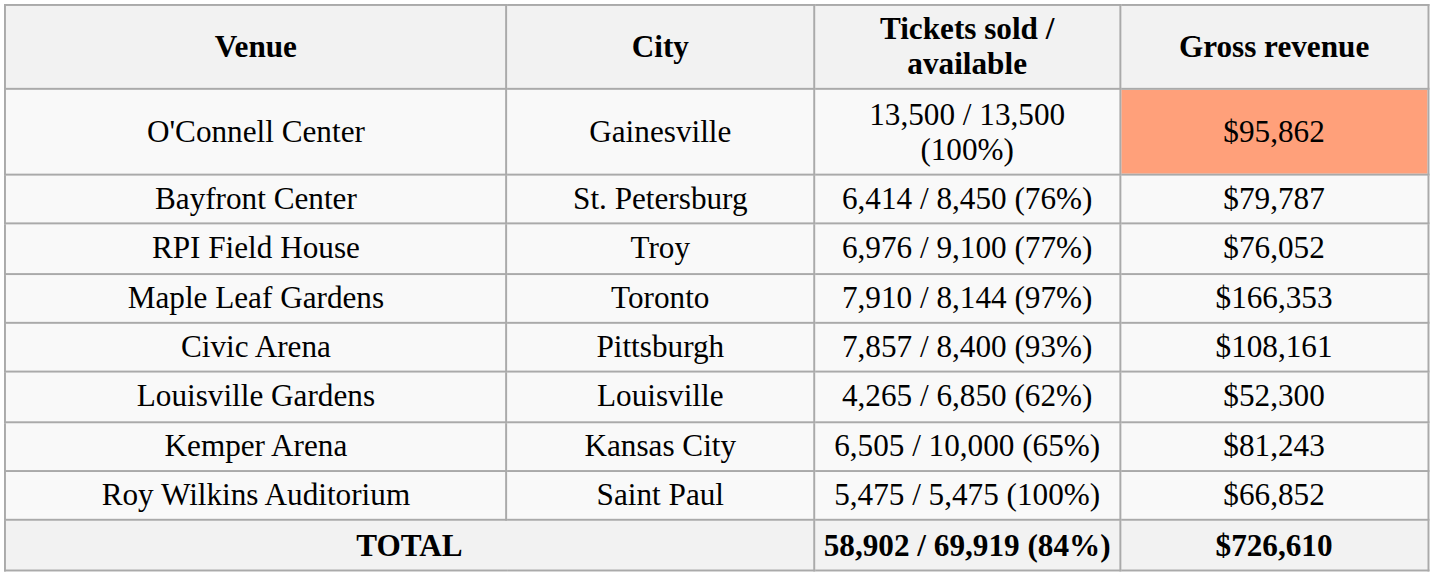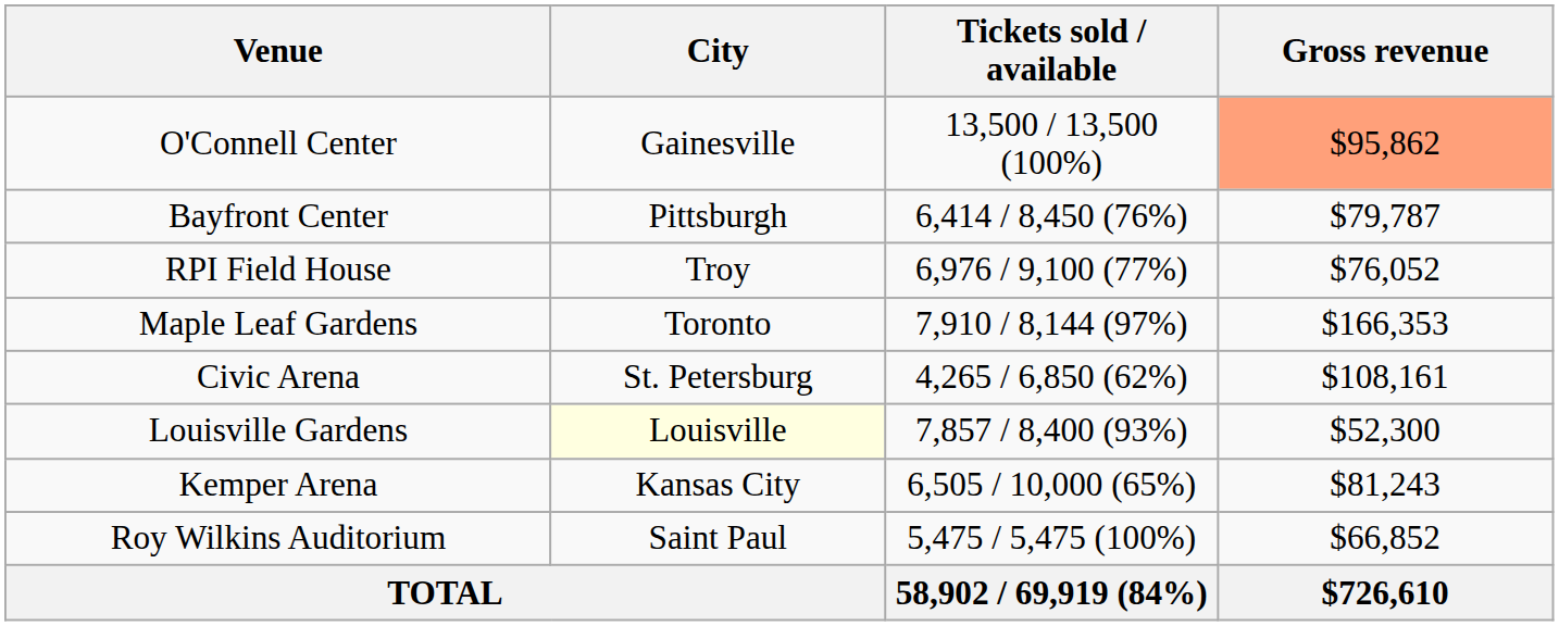 <table class="wikitable" style="text-align:center">
 <tr>
 <th style="width:250px;">Venue</th>
 <th style="width:150px;">City</th>
 <th style="width:150px;">Tickets sold / available</th>
 <th style="width:150px;">Gross revenue</th>
 </tr>
 <tr>
 <td>O'Connell Center</td>
 <td>Gainesville</td>
 <td>13,500 / 13,500 (100%)</td>
 <td style="background: lightsalmon;">$95,862</td>
 </tr>
 <tr>
 <td>Bayfront Center</td>
-<td>St. Petersburg</td>
+<td>Pittsburgh</td>
 <td>6,414 / 8,450 (76%)</td>
 <td>$79,787</td>
 </tr>
 <tr>
 <td>RPI Field House</td>
 <td>Troy</td>
 <td>6,976 / 9,100 (77%)</td>
 <td>$76,052</td>
 </tr>
 <tr>
 <td>Maple Leaf Gardens</td>
 <td>Toronto</td>
 <td>7,910 / 8,144 (97%)</td>
 <td>$166,353</td>
 </tr>
 <tr>
 <td>Civic Arena</td>
-<td>Pittsburgh</td>
-<td>7,857 / 8,400 (93%)</td>
+<td>St. Petersburg</td>
+<td>4,265 / 6,850 (62%)</td>
 <td>$108,161</td>
 </tr>
 <tr>
 <td>Louisville Gardens</td>
-<td>Louisville</td>
-<td>4,265 / 6,850 (62%)</td>
+<td style="background: lightyellow;">Louisville</td>
+<td>7,857 / 8,400 (93%)</td>
 <td>$52,300</td>
 </tr>
 <tr>
 <td>Kemper Arena</td>
 <td>Kansas City</td>
 <td>6,505 / 10,000 (65%)</td>
 <td>$81,243</td>
 </tr>
 <tr>
 <td>Roy Wilkins Auditorium</td>
 <td>Saint Paul</td>
 <td>5,475 / 5,475 (100%)</td>
 <td>$66,852</td>
 </tr>
 <tr>
 <th colspan="2">TOTAL</th>
 <th>58,902 / 69,919 (84%)</th>
 <th>$726,610</th>
 </tr>
 </table>
